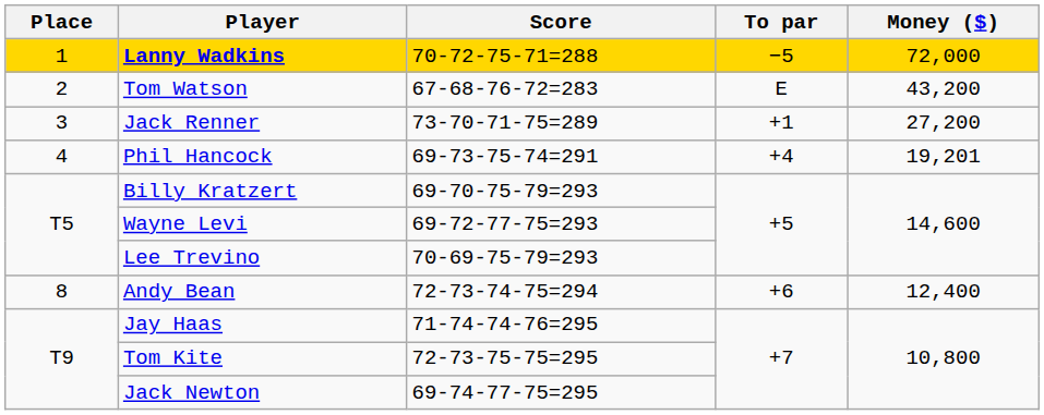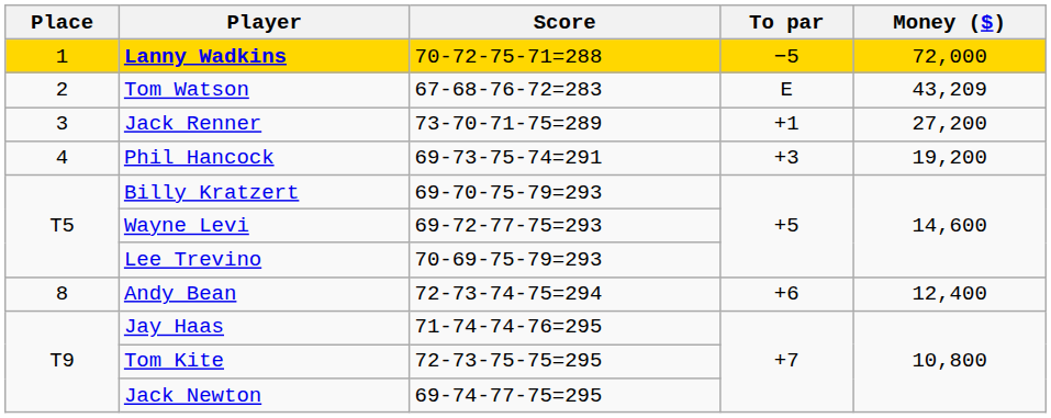 <table class="wikitable" style="width:50em;margin-bottom:0;">
 <tr>
 <th>Place</th>
 <th>Player</th>
 <th>Score</th>
 <th>To par</th>
 <th>Money (<a href='#'>$</a>)</th>
 </tr>
 <tr style="background:gold">
 <td align=center>1</td>
 <td> <strong><a href='#'>Lanny Wadkins</a></strong></td>
 <td>70-72-75-71=288</td>
 <td align=center>−5</td>
 <td align=center>72,000</td>
 </tr>
 <tr>
 <td align=center>2</td>
 <td> <a href='#'>Tom Watson</a></td>
 <td>67-68-76-72=283</td>
 <td align=center>E</td>
-<td align=center>43,200</td>
+<td align=center>43,209</td>
 </tr>
 <tr>
 <td align=center>3</td>
 <td> <a href='#'>Jack Renner</a></td>
 <td>73-70-71-75=289</td>
 <td align=center>+1</td>
 <td align=center>27,200</td>
 </tr>
 <tr>
 <td align=center>4</td>
 <td> <a href='#'>Phil Hancock</a></td>
 <td>69-73-75-74=291</td>
-<td align=center>+4</td>
-<td align=center>19,201</td>
+<td align=center>+3</td>
+<td align=center>19,200</td>
 </tr>
 <tr>
 <td rowspan=3 align=center>T5</td>
 <td> <a href='#'>Billy Kratzert</a></td>
 <td>69-70-75-79=293</td>
 <td rowspan=3 align=center>+5</td>
 <td rowspan=3 align=center>14,600</td>
 </tr>
 <tr>
 <td> <a href='#'>Wayne Levi</a></td>
 <td>69-72-77-75=293</td>
 </tr>
 <tr>
 <td> <a href='#'>Lee Trevino</a></td>
 <td>70-69-75-79=293</td>
 </tr>
 <tr>
 <td align=center>8</td>
 <td> <a href='#'>Andy Bean</a></td>
 <td>72-73-74-75=294</td>
 <td align=center>+6</td>
 <td align=center>12,400</td>
 </tr>
 <tr>
 <td rowspan=3 align=center>T9</td>
 <td> <a href='#'>Jay Haas</a></td>
 <td>71-74-74-76=295</td>
 <td rowspan=3 align=center>+7</td>
 <td rowspan=3 align=center>10,800</td>
 </tr>
 <tr>
 <td> <a href='#'>Tom Kite</a></td>
 <td>72-73-75-75=295</td>
 </tr>
 <tr>
 <td> <a href='#'>Jack Newton</a></td>
 <td>69-74-77-75=295</td>
 </tr>
 </table>
